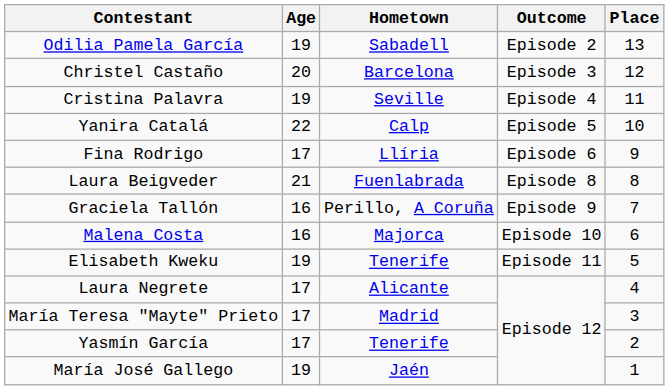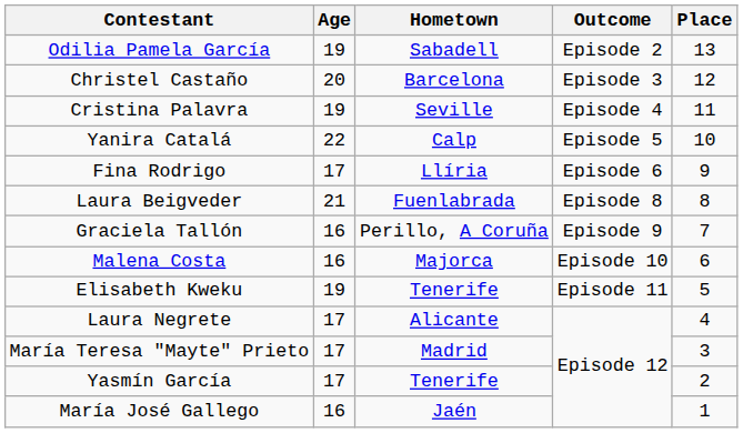 <table class="wikitable sortable" style="text-align:center">
 <tr>
 <th>Contestant</th>
 <th>Age</th>
 <th>Hometown</th>
 <th>Outcome</th>
 <th>Place</th>
 </tr>
 <tr>
 <td><a href='#'>Odilia Pamela García</a></td>
 <td>19</td>
 <td><a href='#'>Sabadell</a></td>
 <td>Episode 2</td>
 <td>13</td>
 </tr>
 <tr>
 <td>Christel Castaño</td>
 <td>20</td>
 <td><a href='#'>Barcelona</a></td>
 <td>Episode 3</td>
 <td>12</td>
 </tr>
 <tr>
 <td>Cristina Palavra</td>
 <td>19</td>
 <td><a href='#'>Seville</a></td>
 <td>Episode 4</td>
 <td>11</td>
 </tr>
 <tr>
 <td>Yanira Catalá</td>
 <td>22</td>
 <td><a href='#'>Calp</a></td>
 <td>Episode 5</td>
 <td>10</td>
 </tr>
 <tr>
 <td>Fina Rodrigo</td>
 <td>17</td>
 <td><a href='#'>Llíria</a></td>
 <td>Episode 6</td>
 <td>9</td>
 </tr>
 <tr>
 <td>Laura Beigveder</td>
 <td>21</td>
 <td><a href='#'>Fuenlabrada</a></td>
 <td>Episode 8</td>
 <td>8</td>
 </tr>
 <tr>
 <td>Graciela Tallón</td>
 <td>16</td>
 <td>Perillo, <a href='#'>A Coruña</a></td>
 <td>Episode 9</td>
 <td>7</td>
 </tr>
 <tr>
 <td><a href='#'>Malena Costa</a></td>
 <td>16</td>
 <td><a href='#'>Majorca</a></td>
 <td>Episode 10</td>
 <td>6</td>
 </tr>
 <tr>
 <td>Elisabeth Kweku</td>
 <td>19</td>
 <td><a href='#'>Tenerife</a></td>
 <td>Episode 11</td>
 <td>5</td>
 </tr>
 <tr>
 <td>Laura Negrete</td>
 <td>17</td>
 <td><a href='#'>Alicante</a></td>
 <td rowspan="4">Episode 12</td>
 <td>4</td>
 </tr>
 <tr>
 <td>María Teresa "Mayte" Prieto</td>
 <td>17</td>
 <td><a href='#'>Madrid</a></td>
 <td>3</td>
 </tr>
 <tr>
 <td>Yasmín García</td>
 <td>17</td>
 <td><a href='#'>Tenerife</a></td>
 <td>2</td>
 </tr>
 <tr>
 <td>María José Gallego</td>
-<td>19</td>
+<td>16</td>
 <td><a href='#'>Jaén</a></td>
 <td>1</td>
 </tr>
 </table>
